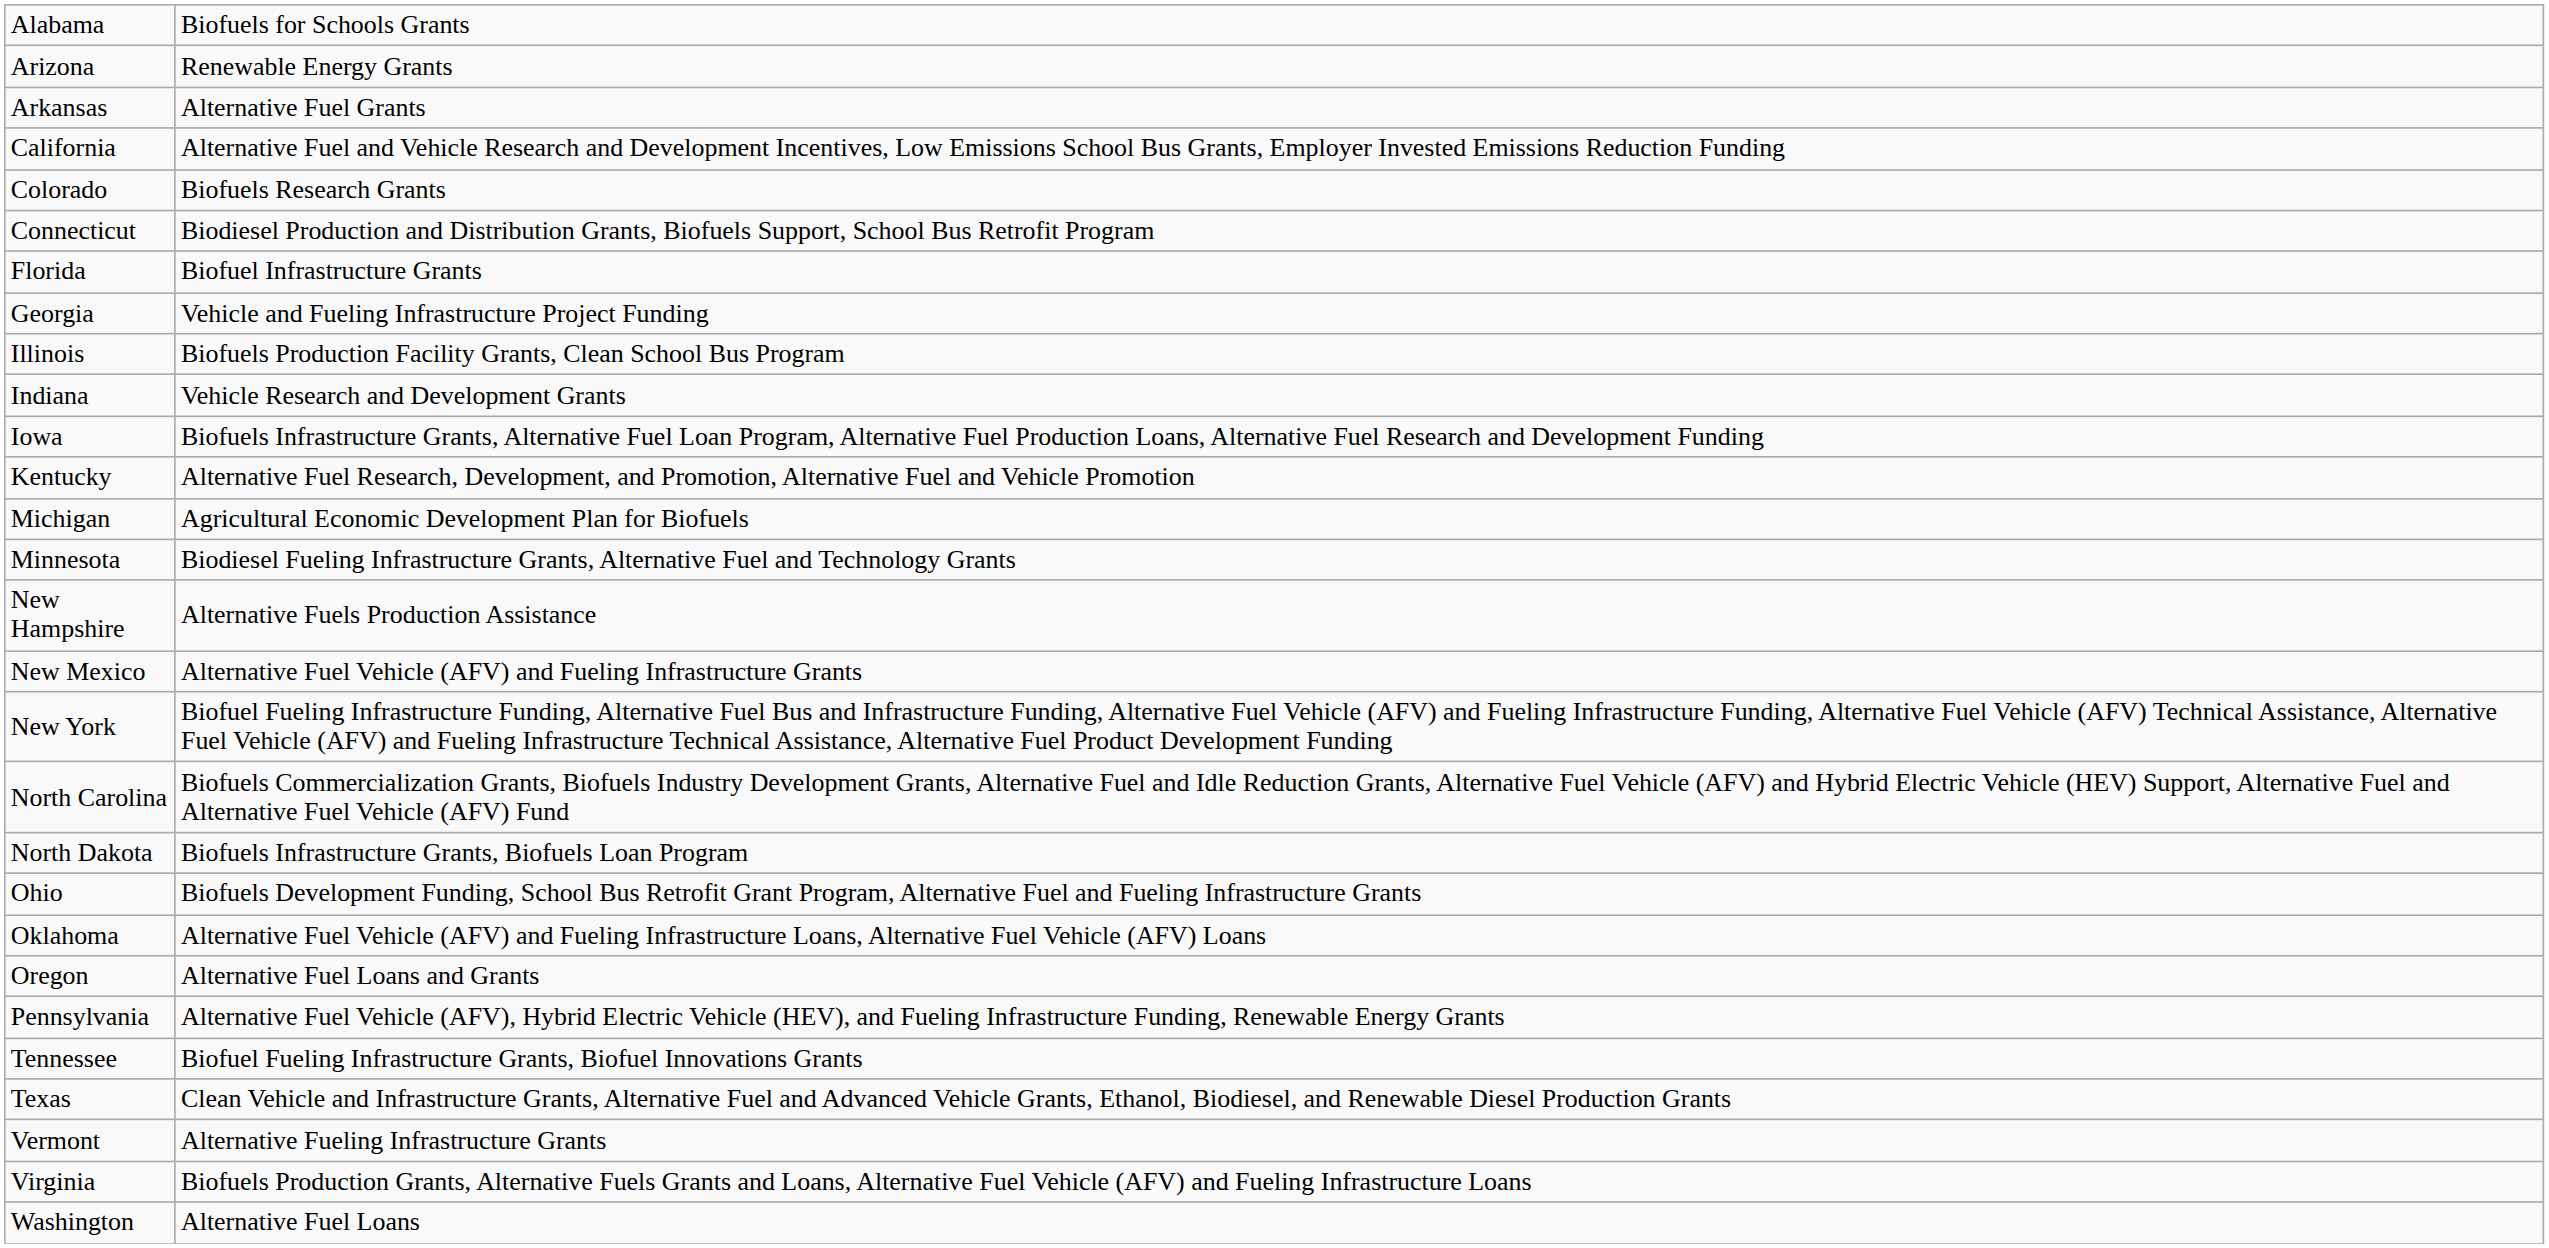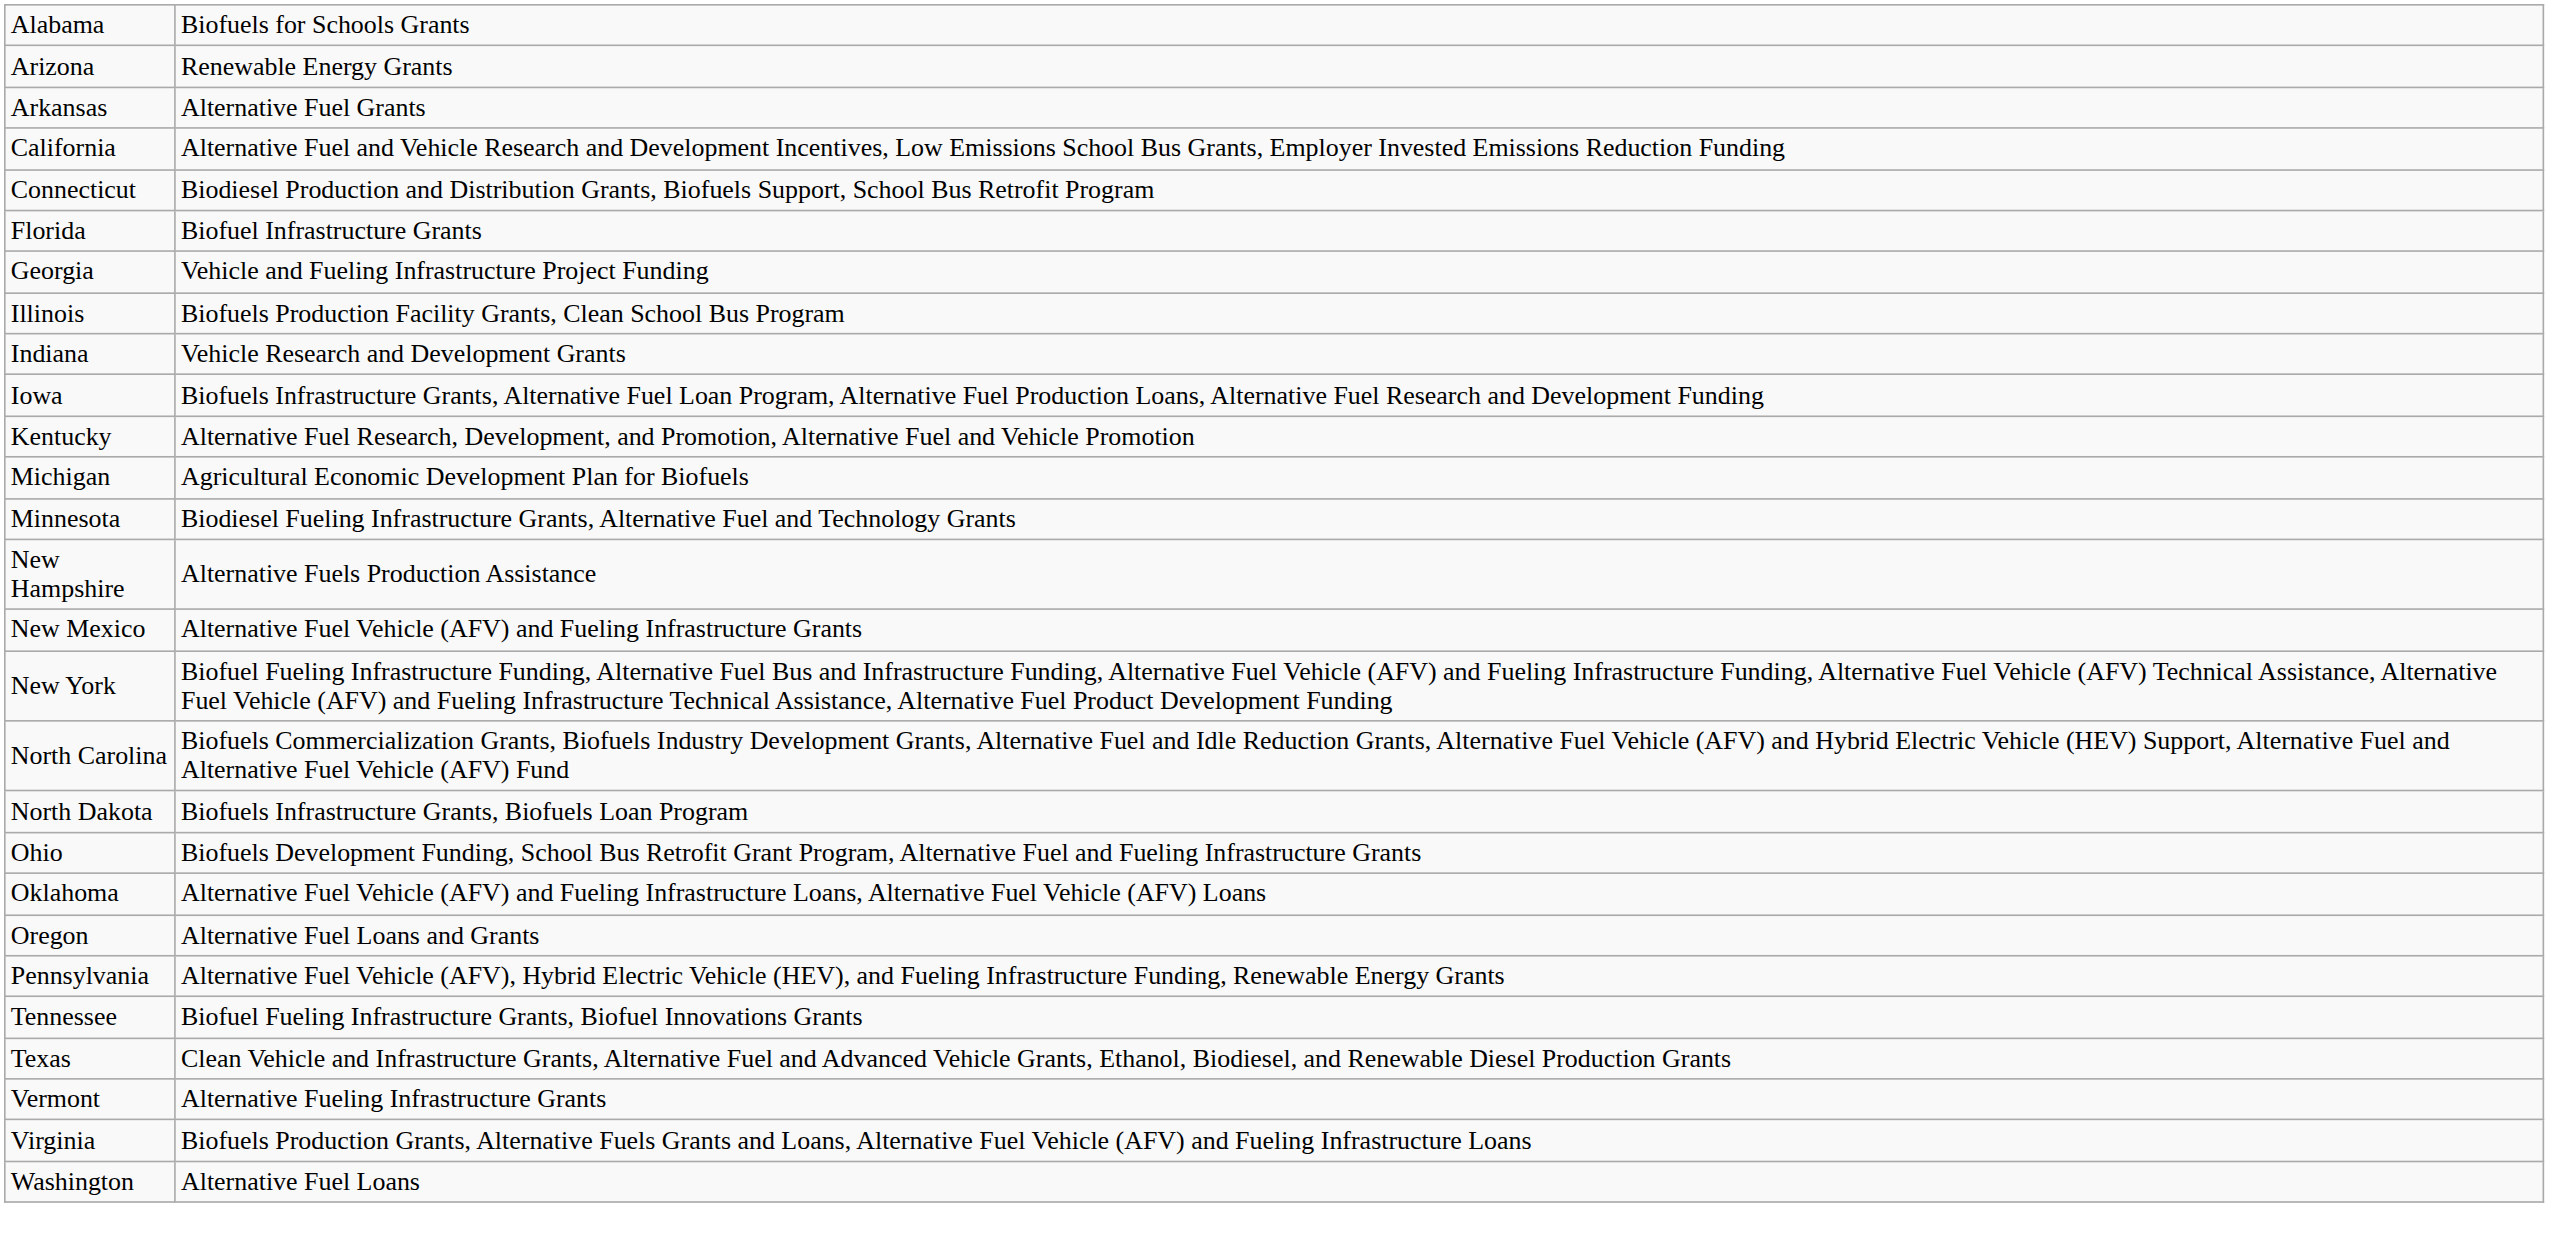 <table class="wikitable sortable">
 <tr>
 <td>Alabama</td>
 <td>Biofuels for Schools Grants</td>
 </tr>
 <tr>
 <td>Arizona</td>
 <td>Renewable Energy Grants</td>
 </tr>
 <tr>
 <td>Arkansas</td>
 <td>Alternative Fuel Grants</td>
 </tr>
 <tr>
 <td>California</td>
 <td>Alternative Fuel and Vehicle Research and Development Incentives, Low Emissions School Bus Grants, Employer Invested Emissions Reduction Funding</td>
-</tr>
-<tr>
-<td>Colorado</td>
-<td>Biofuels Research Grants</td>
 </tr>
 <tr>
 <td>Connecticut</td>
 <td>Biodiesel Production and Distribution Grants, Biofuels Support, School Bus Retrofit Program</td>
 </tr>
 <tr>
 <td>Florida</td>
 <td>Biofuel Infrastructure Grants</td>
 </tr>
 <tr>
 <td>Georgia</td>
 <td>Vehicle and Fueling Infrastructure Project Funding</td>
 </tr>
 <tr>
 <td>Illinois</td>
 <td>Biofuels Production Facility Grants, Clean School Bus Program</td>
 </tr>
 <tr>
 <td>Indiana</td>
 <td>Vehicle Research and Development Grants</td>
 </tr>
 <tr>
 <td>Iowa</td>
 <td>Biofuels Infrastructure Grants, Alternative Fuel Loan Program, Alternative Fuel Production Loans, Alternative Fuel Research and Development Funding</td>
 </tr>
 <tr>
 <td>Kentucky</td>
 <td>Alternative Fuel Research, Development, and Promotion, Alternative Fuel and Vehicle Promotion</td>
 </tr>
 <tr>
 <td>Michigan</td>
 <td>Agricultural Economic Development Plan for Biofuels</td>
 </tr>
 <tr>
 <td>Minnesota</td>
 <td>Biodiesel Fueling Infrastructure Grants, Alternative Fuel and Technology Grants</td>
 </tr>
 <tr>
 <td>New Hampshire</td>
 <td>Alternative Fuels Production Assistance</td>
 </tr>
 <tr>
 <td>New Mexico</td>
 <td>Alternative Fuel Vehicle (AFV) and Fueling Infrastructure Grants</td>
 </tr>
 <tr>
 <td>New York</td>
 <td>Biofuel Fueling Infrastructure Funding, Alternative Fuel Bus and Infrastructure Funding, Alternative Fuel Vehicle (AFV) and Fueling Infrastructure Funding, Alternative Fuel Vehicle (AFV) Technical Assistance, Alternative Fuel Vehicle (AFV) and Fueling Infrastructure Technical Assistance, Alternative Fuel Product Development Funding</td>
 </tr>
 <tr>
 <td>North Carolina</td>
 <td>Biofuels Commercialization Grants, Biofuels Industry Development Grants, Alternative Fuel and Idle Reduction Grants, Alternative Fuel Vehicle (AFV) and Hybrid Electric Vehicle (HEV) Support, Alternative Fuel and Alternative Fuel Vehicle (AFV) Fund</td>
 </tr>
 <tr>
 <td>North Dakota</td>
 <td>Biofuels Infrastructure Grants, Biofuels Loan Program</td>
 </tr>
 <tr>
 <td>Ohio</td>
 <td>Biofuels Development Funding, School Bus Retrofit Grant Program, Alternative Fuel and Fueling Infrastructure Grants</td>
 </tr>
 <tr>
 <td>Oklahoma</td>
 <td>Alternative Fuel Vehicle (AFV) and Fueling Infrastructure Loans, Alternative Fuel Vehicle (AFV) Loans</td>
 </tr>
 <tr>
 <td>Oregon</td>
 <td>Alternative Fuel Loans and Grants</td>
 </tr>
 <tr>
 <td>Pennsylvania</td>
 <td>Alternative Fuel Vehicle (AFV), Hybrid Electric Vehicle (HEV), and Fueling Infrastructure Funding, Renewable Energy Grants</td>
 </tr>
 <tr>
 <td>Tennessee</td>
 <td>Biofuel Fueling Infrastructure Grants, Biofuel Innovations Grants</td>
 </tr>
 <tr>
 <td>Texas</td>
 <td>Clean Vehicle and Infrastructure Grants, Alternative Fuel and Advanced Vehicle Grants, Ethanol, Biodiesel, and Renewable Diesel Production Grants</td>
 </tr>
 <tr>
 <td>Vermont</td>
 <td>Alternative Fueling Infrastructure Grants</td>
 </tr>
 <tr>
 <td>Virginia</td>
 <td>Biofuels Production Grants, Alternative Fuels Grants and Loans, Alternative Fuel Vehicle (AFV) and Fueling Infrastructure Loans</td>
 </tr>
 <tr>
 <td>Washington</td>
 <td>Alternative Fuel Loans</td>
 </tr>
 </table>
